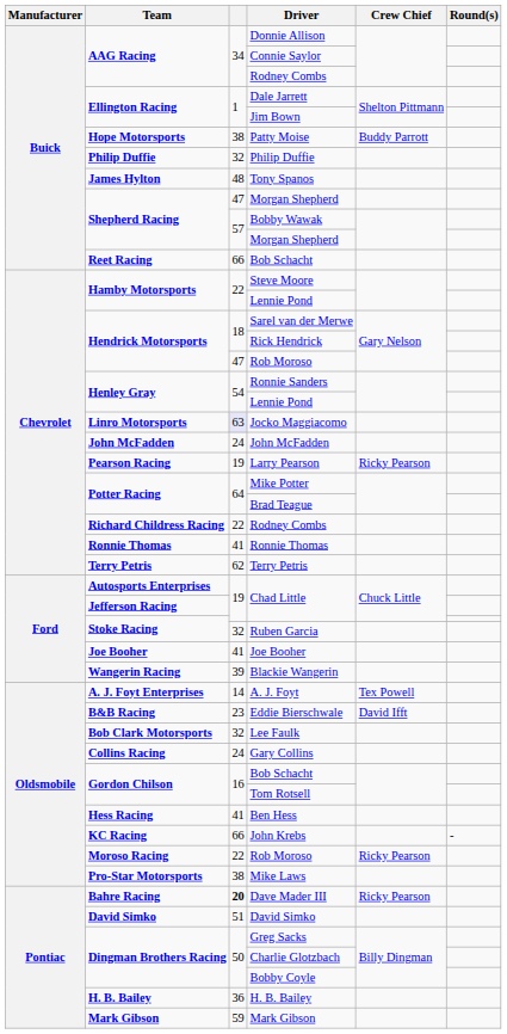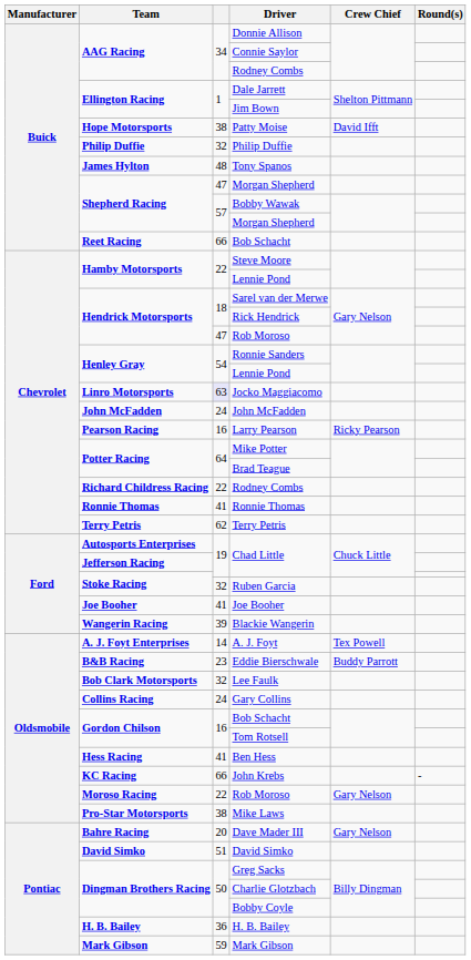 <table class="wikitable" style="font-size: 95%;">
 <tr>
 <th>Manufacturer</th>
 <th>Team</th>
 <th></th>
 <th>Driver</th>
 <th>Crew Chief</th>
 <th>Round(s)</th>
 </tr>
 <tr>
 <th rowspan="12"><a href='#'>Buick</a></th>
 <td rowspan="3"><strong><a href='#'>AAG Racing</a></strong></td>
 <td rowspan="3">34</td>
 <td><a href='#'>Donnie Allison</a></td>
 <td rowspan="3"></td>
 <td></td>
 </tr>
 <tr>
 <td><a href='#'>Connie Saylor</a></td>
 <td></td>
 </tr>
 <tr>
 <td><a href='#'>Rodney Combs</a></td>
 <td></td>
 </tr>
 <tr>
 <td rowspan="2"><strong><a href='#'>Ellington Racing</a></strong></td>
 <td rowspan="2">1</td>
 <td><a href='#'>Dale Jarrett</a></td>
 <td rowspan="2"><a href='#'>Shelton Pittmann</a></td>
 <td></td>
 </tr>
 <tr>
 <td><a href='#'>Jim Bown</a></td>
 <td></td>
 </tr>
 <tr>
 <td><strong><a href='#'>Hope Motorsports</a></strong></td>
 <td>38</td>
 <td><a href='#'>Patty Moise</a></td>
-<td><a href='#'>Buddy Parrott</a></td>
+<td><a href='#'>David Ifft</a></td>
 <td></td>
 </tr>
 <tr>
 <td><strong><a href='#'>Philip Duffie</a></strong></td>
 <td>32</td>
 <td><a href='#'>Philip Duffie</a></td>
 <td></td>
 <td></td>
 </tr>
 <tr>
 <td><strong><a href='#'>James Hylton</a></strong></td>
 <td>48</td>
 <td><a href='#'>Tony Spanos</a></td>
 <td></td>
 <td></td>
 </tr>
 <tr>
 <td rowspan="3"><strong><a href='#'>Shepherd Racing</a></strong></td>
 <td>47</td>
 <td><a href='#'>Morgan Shepherd</a></td>
 <td></td>
 <td></td>
 </tr>
 <tr>
 <td rowspan="2">57</td>
 <td><a href='#'>Bobby Wawak</a></td>
 <td rowspan="2"></td>
 <td></td>
 </tr>
 <tr>
 <td><a href='#'>Morgan Shepherd</a></td>
 <td></td>
 </tr>
 <tr>
 <td><strong><a href='#'>Reet Racing</a></strong></td>
 <td>66</td>
 <td><a href='#'>Bob Schacht</a></td>
 <td></td>
 <td></td>
 </tr>
 <tr>
 <th rowspan="15"><a href='#'>Chevrolet</a></th>
 <td rowspan="2"><strong><a href='#'>Hamby Motorsports</a></strong></td>
 <td rowspan="2">22</td>
 <td><a href='#'>Steve Moore</a></td>
 <td rowspan="2"></td>
 <td></td>
 </tr>
 <tr>
 <td><a href='#'>Lennie Pond</a></td>
 <td></td>
 </tr>
 <tr>
 <td rowspan="3"><strong><a href='#'>Hendrick Motorsports</a></strong></td>
 <td rowspan="2">18</td>
 <td><a href='#'>Sarel van der Merwe</a></td>
 <td rowspan="3"><a href='#'>Gary Nelson</a></td>
 <td></td>
 </tr>
 <tr>
 <td><a href='#'>Rick Hendrick</a></td>
 <td></td>
 </tr>
 <tr>
 <td>47</td>
 <td><a href='#'>Rob Moroso</a></td>
 <td></td>
 </tr>
 <tr>
 <td rowspan="2"><strong><a href='#'>Henley Gray</a></strong></td>
 <td rowspan="2">54</td>
 <td><a href='#'>Ronnie Sanders</a></td>
 <td rowspan="2"></td>
 <td></td>
 </tr>
 <tr>
 <td><a href='#'>Lennie Pond</a></td>
 <td></td>
 </tr>
 <tr>
 <td><strong><a href='#'>Linro Motorsports</a></strong></td>
 <td style="background: lavender;">63</td>
 <td><a href='#'>Jocko Maggiacomo</a></td>
 <td></td>
 <td></td>
 </tr>
 <tr>
 <td><strong><a href='#'>John McFadden</a></strong></td>
 <td>24</td>
 <td><a href='#'>John McFadden</a></td>
 <td></td>
 <td></td>
 </tr>
 <tr>
 <td><strong><a href='#'>Pearson Racing</a></strong></td>
-<td>19</td>
+<td>16</td>
 <td><a href='#'>Larry Pearson</a></td>
 <td><a href='#'>Ricky Pearson</a></td>
 <td></td>
 </tr>
 <tr>
 <td rowspan="2"><strong><a href='#'>Potter Racing</a></strong></td>
 <td rowspan="2">64</td>
 <td><a href='#'>Mike Potter</a></td>
 <td rowspan="2"></td>
 <td></td>
 </tr>
 <tr>
 <td><a href='#'>Brad Teague</a></td>
 <td></td>
 </tr>
 <tr>
 <td><strong><a href='#'>Richard Childress Racing</a></strong></td>
 <td>22</td>
 <td><a href='#'>Rodney Combs</a></td>
 <td></td>
 <td></td>
 </tr>
 <tr>
 <td><strong><a href='#'>Ronnie Thomas</a></strong></td>
 <td>41</td>
 <td><a href='#'>Ronnie Thomas</a></td>
 <td></td>
 <td></td>
 </tr>
 <tr>
 <td><strong><a href='#'>Terry Petris</a></strong></td>
 <td>62</td>
 <td><a href='#'>Terry Petris</a></td>
 <td></td>
 <td></td>
 </tr>
 <tr>
 <th rowspan="6"><strong><a href='#'>Ford</a></strong></th>
 <td><strong><a href='#'>Autosports Enterprises</a></strong></td>
 <td rowspan="3">19</td>
 <td rowspan="3"><a href='#'>Chad Little</a></td>
 <td rowspan="3"><a href='#'>Chuck Little</a></td>
 <td></td>
 </tr>
 <tr>
 <td><strong><a href='#'>Jefferson Racing</a></strong></td>
 <td></td>
 </tr>
 <tr>
 <td rowspan="2"><strong><a href='#'>Stoke Racing</a></strong></td>
 <td></td>
 </tr>
 <tr>
 <td>32</td>
 <td><a href='#'>Ruben Garcia</a></td>
 <td></td>
 <td></td>
 </tr>
 <tr>
 <td><strong><a href='#'>Joe Booher</a></strong></td>
 <td>41</td>
 <td><a href='#'>Joe Booher</a></td>
 <td></td>
 <td></td>
 </tr>
 <tr>
 <td><strong><a href='#'>Wangerin Racing</a></strong></td>
 <td>39</td>
 <td><a href='#'>Blackie Wangerin</a></td>
 <td></td>
 <td></td>
 </tr>
 <tr>
 <th rowspan="10"><a href='#'>Oldsmobile</a></th>
 <td><strong><a href='#'>A. J. Foyt Enterprises</a></strong></td>
 <td>14</td>
 <td><a href='#'>A. J. Foyt</a></td>
 <td><a href='#'>Tex Powell</a></td>
 <td></td>
 </tr>
 <tr>
 <td><strong><a href='#'>B&B Racing</a></strong></td>
 <td>23</td>
 <td><a href='#'>Eddie Bierschwale</a></td>
-<td><a href='#'>David Ifft</a></td>
+<td><a href='#'>Buddy Parrott</a></td>
 <td></td>
 </tr>
 <tr>
 <td><strong><a href='#'>Bob Clark Motorsports</a></strong></td>
 <td>32</td>
 <td><a href='#'>Lee Faulk</a></td>
 <td></td>
 <td></td>
 </tr>
 <tr>
 <td><strong><a href='#'>Collins Racing</a></strong></td>
 <td>24</td>
 <td><a href='#'>Gary Collins</a></td>
 <td></td>
 <td></td>
 </tr>
 <tr>
 <td rowspan="2"><strong><a href='#'>Gordon Chilson</a></strong></td>
 <td rowspan="2">16</td>
 <td><a href='#'>Bob Schacht</a></td>
 <td rowspan="2"></td>
 <td></td>
 </tr>
 <tr>
 <td><a href='#'>Tom Rotsell</a></td>
 <td></td>
 </tr>
 <tr>
 <td><a href='#'><strong>Hess Racing</strong></a></td>
 <td>41</td>
 <td><a href='#'>Ben Hess</a></td>
 <td></td>
 <td></td>
 </tr>
 <tr>
 <td><strong><a href='#'>KC Racing</a></strong></td>
 <td>66</td>
 <td><a href='#'>John Krebs</a></td>
 <td></td>
 <td>-</td>
 </tr>
 <tr>
 <td><strong><a href='#'>Moroso Racing</a></strong></td>
 <td>22</td>
 <td><a href='#'>Rob Moroso</a></td>
-<td><a href='#'>Ricky Pearson</a></td>
+<td><a href='#'>Gary Nelson</a></td>
 <td></td>
 </tr>
 <tr>
 <td><strong><a href='#'>Pro-Star Motorsports</a></strong></td>
 <td>38</td>
 <td><a href='#'>Mike Laws</a></td>
 <td></td>
 <td></td>
 </tr>
 <tr>
 <th rowspan="7"><a href='#'>Pontiac</a></th>
 <td><strong><a href='#'>Bahre Racing</a></strong></td>
-<td><strong>20</strong></td>
+<td>20</td>
 <td><a href='#'>Dave Mader III</a></td>
-<td><a href='#'>Ricky Pearson</a></td>
+<td><a href='#'>Gary Nelson</a></td>
 <td></td>
 </tr>
 <tr>
 <td><strong><a href='#'>David Simko</a></strong></td>
 <td>51</td>
 <td><a href='#'>David Simko</a></td>
 <td></td>
 <td></td>
 </tr>
 <tr>
 <td rowspan="3"><strong><a href='#'>Dingman Brothers Racing</a></strong></td>
 <td rowspan="3">50</td>
 <td><a href='#'>Greg Sacks</a></td>
 <td rowspan="3"><a href='#'>Billy Dingman</a></td>
 <td></td>
 </tr>
 <tr>
 <td><a href='#'>Charlie Glotzbach</a></td>
 <td></td>
 </tr>
 <tr>
 <td><a href='#'>Bobby Coyle</a></td>
 <td></td>
 </tr>
 <tr>
 <td><strong><a href='#'>H. B. Bailey</a></strong></td>
 <td>36</td>
 <td><a href='#'>H. B. Bailey</a></td>
 <td></td>
 <td></td>
 </tr>
 <tr>
 <td><strong><a href='#'>Mark Gibson</a></strong></td>
 <td>59</td>
 <td><a href='#'>Mark Gibson</a></td>
 <td></td>
 <td></td>
 </tr>
 </table>
